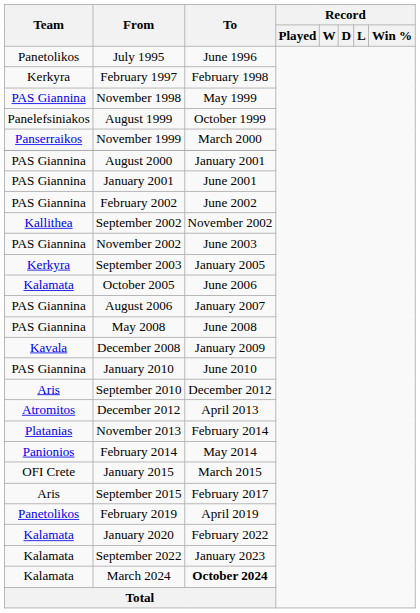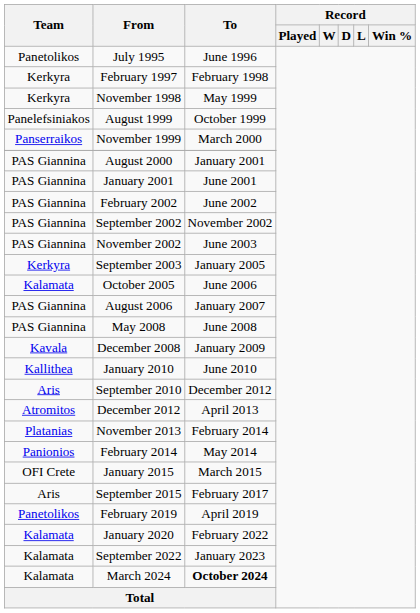 <table class="wikitable" style="text-align: center;">
 <tr>
 <th rowspan="2">Team</th>
 <th rowspan="2">From</th>
 <th rowspan="2">To</th>
 <th colspan="5">Record</th>
 </tr>
 <tr>
 <th>Played</th>
 <th>W</th>
 <th>D</th>
 <th>L</th>
 <th>Win %</th>
 </tr>
 <tr>
 <td>Panetolikos</td>
 <td align="center">July 1995</td>
 <td align="center">June 1996<br></td>
 </tr>
 <tr>
 <td>Kerkyra</td>
 <td align="center">February 1997</td>
 <td align="center">February 1998<br></td>
 </tr>
 <tr>
-<td><a href='#'>PAS Giannina</a></td>
+<td>Kerkyra</td>
 <td align="center">November 1998</td>
 <td align="center">May 1999<br></td>
 </tr>
 <tr>
 <td>Panelefsiniakos</td>
 <td align="center">August 1999</td>
 <td align="center">October 1999<br></td>
 </tr>
 <tr>
 <td><a href='#'>Panserraikos</a></td>
 <td align="center">November 1999</td>
 <td align="center">March 2000<br></td>
 </tr>
 <tr>
 </tr>
 <tr>
 <td>PAS Giannina</td>
 <td align="center">August 2000</td>
 <td align="center">January 2001<br></td>
 </tr>
 <tr>
 <td>PAS Giannina</td>
 <td align="center">January 2001</td>
 <td align="center">June 2001<br></td>
 </tr>
 <tr>
 <td>PAS Giannina</td>
 <td align="center">February 2002</td>
 <td align="center">June 2002<br></td>
 </tr>
 <tr>
-<td><a href='#'>Kallithea</a></td>
+<td>PAS Giannina</td>
 <td align="center">September 2002</td>
 <td align="center">November 2002<br></td>
 </tr>
 <tr>
 <td>PAS Giannina</td>
 <td align="center">November 2002</td>
 <td align="center">June 2003<br></td>
 </tr>
 <tr>
 <td><a href='#'>Kerkyra</a></td>
 <td align="center">September 2003</td>
 <td align="center">January 2005<br></td>
 </tr>
 <tr>
 <td><a href='#'>Kalamata</a></td>
 <td align="center">October 2005</td>
 <td align="center">June 2006<br></td>
 </tr>
 <tr>
 <td>PAS Giannina</td>
 <td align="center">August 2006</td>
 <td align="center">January 2007<br></td>
 </tr>
 <tr>
 <td>PAS Giannina</td>
 <td align="center">May 2008</td>
 <td align="center">June 2008<br></td>
 </tr>
 <tr>
 <td><a href='#'>Kavala</a></td>
 <td align="center">December 2008</td>
 <td align="center">January 2009<br></td>
 </tr>
 <tr>
-<td>PAS Giannina</td>
+<td><a href='#'>Kallithea</a></td>
 <td align="center">January 2010</td>
 <td align="center">June 2010<br></td>
 </tr>
 <tr>
 <td><a href='#'>Aris</a></td>
 <td align="center">September 2010</td>
 <td align="center">December 2012<br></td>
 </tr>
 <tr>
 <td><a href='#'>Atromitos</a></td>
 <td align="center">December 2012</td>
 <td align="center">April 2013<br></td>
 </tr>
 <tr>
 <td><a href='#'>Platanias</a></td>
 <td align="center">November 2013</td>
 <td align="center">February 2014<br></td>
 </tr>
 <tr>
 <td><a href='#'>Panionios</a></td>
 <td align="center">February 2014</td>
 <td align="center">May 2014<br></td>
 </tr>
 <tr>
 <td>OFI Crete</td>
 <td align="center">January 2015</td>
 <td align="center">March 2015<br></td>
 </tr>
 <tr>
 <td>Aris</td>
 <td align="center">September 2015</td>
 <td align="center">February 2017<br></td>
 </tr>
 <tr>
 <td><a href='#'>Panetolikos</a></td>
 <td align="center">February 2019</td>
 <td align="center">April 2019<br></td>
 </tr>
 <tr>
 <td><a href='#'>Kalamata</a></td>
 <td align="center">January 2020</td>
 <td align="center">February 2022<br></td>
 </tr>
 <tr>
 <td>Kalamata</td>
 <td align="center">September 2022</td>
 <td align="center">January 2023<br></td>
 </tr>
 <tr>
 <td>Kalamata</td>
 <td align="center">March 2024</td>
 <td align="center"><strong>October 2024<br></strong></td>
 </tr>
 <tr>
 <th colspan="3">Total<br></th>
 </tr>
 </table>
